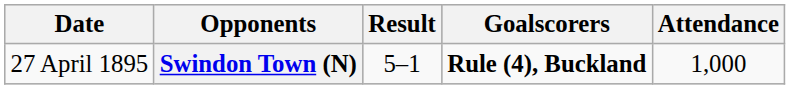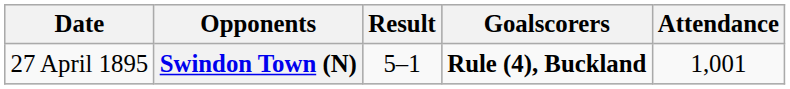 <table class="wikitable plainrowheaders sortable">
 <tr>
 <th scope=col>Date</th>
 <th scope=col>Opponents</th>
 <th scope=col>Result</th>
 <th scope=col class=unsortable>Goalscorers</th>
 <th scope=col>Attendance</th>
 </tr>
 <tr>
 <td>27 April 1895</td>
 <th scope=row><a href='#'>Swindon Town</a> (N)</th>
 <td align=center>5–1</td>
 <td><strong>Rule (4), Buckland</strong></td>
-<td align=center>1,000</td>
+<td align=center>1,001</td>
 </tr>
 </table>
